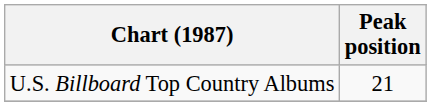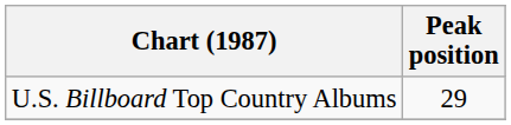 <table class="wikitable">
 <tr>
 <th>Chart (1987)</th>
 <th>Peak<br>position</th>
 </tr>
 <tr>
 <td>U.S. <em>Billboard</em> Top Country Albums</td>
-<td align="center">21</td>
+<td align="center">29</td>
 </tr>
 <tr>
 </tr>
 </table>
